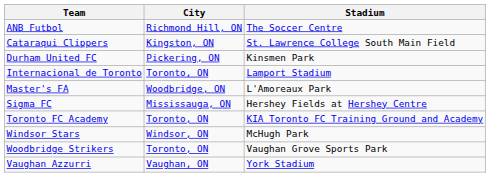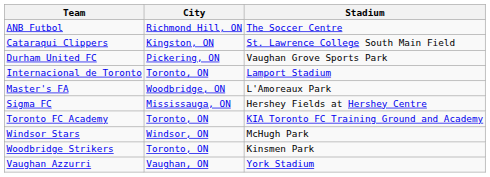 <table class="wikitable sortable">
 <tr>
 <th>Team</th>
 <th>City</th>
 <th>Stadium</th>
 </tr>
 <tr>
 <td><a href='#'>ANB Futbol</a></td>
 <td><a href='#'>Richmond Hill, ON</a></td>
 <td><a href='#'>The Soccer Centre</a></td>
 </tr>
 <tr>
 <td><a href='#'>Cataraqui Clippers</a></td>
 <td><a href='#'>Kingston, ON</a></td>
 <td><a href='#'>St. Lawrence College</a> South Main Field</td>
 </tr>
 <tr>
 <td><a href='#'>Durham United FC</a></td>
 <td><a href='#'>Pickering, ON</a></td>
-<td>Kinsmen Park</td>
+<td>Vaughan Grove Sports Park</td>
 </tr>
 <tr>
 <td><a href='#'>Internacional de Toronto</a></td>
 <td><a href='#'>Toronto, ON</a></td>
 <td><a href='#'>Lamport Stadium</a></td>
 </tr>
 <tr>
 <td><a href='#'>Master's FA</a></td>
 <td><a href='#'>Woodbridge, ON</a></td>
 <td>L'Amoreaux Park</td>
 </tr>
 <tr>
 <td><a href='#'>Sigma FC</a></td>
 <td><a href='#'>Mississauga, ON</a></td>
 <td>Hershey Fields at <a href='#'>Hershey Centre</a></td>
 </tr>
 <tr>
 <td><a href='#'>Toronto FC Academy</a></td>
 <td><a href='#'>Toronto, ON</a></td>
 <td><a href='#'>KIA Toronto FC Training Ground and Academy</a></td>
 </tr>
 <tr>
 <td><a href='#'>Windsor Stars</a></td>
 <td><a href='#'>Windsor, ON</a></td>
 <td>McHugh Park</td>
 </tr>
 <tr>
 <td><a href='#'>Woodbridge Strikers</a></td>
 <td><a href='#'>Toronto, ON</a></td>
-<td>Vaughan Grove Sports Park</td>
+<td>Kinsmen Park</td>
 </tr>
 <tr>
 <td><a href='#'>Vaughan Azzurri</a></td>
 <td><a href='#'>Vaughan, ON</a></td>
 <td><a href='#'>York Stadium</a></td>
 </tr>
 </table>
